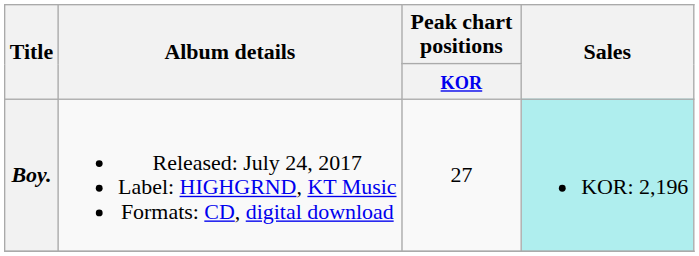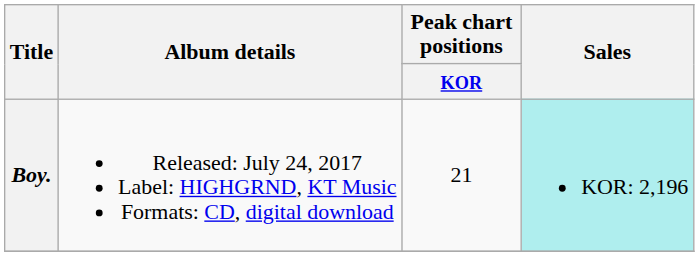 <table class="wikitable plainrowheaders" style="text-align:center;">
 <tr>
 <th scope="col" rowspan="2">Title</th>
 <th scope="col" rowspan="2">Album details</th>
 <th scope="col" colspan="1" style="width:5em;">Peak chart positions</th>
 <th scope="col" rowspan="2">Sales</th>
 </tr>
 <tr>
 <th><small><a href='#'>KOR</a></small><br></th>
 </tr>
 <tr>
 <th scope="row"><em>Boy.</em></th>
 <td><br><ul><li>Released: July 24, 2017</li><li>Label: <a href='#'>HIGHGRND</a>, <a href='#'>KT Music</a></li><li>Formats: <a href='#'>CD</a>, <a href='#'>digital download</a></li></ul></td>
-<td>27</td>
+<td>21</td>
 <td style="background: paleturquoise;"><br><ul><li>KOR: 2,196</li></ul></td>
 </tr>
 <tr>
 </tr>
 </table>
